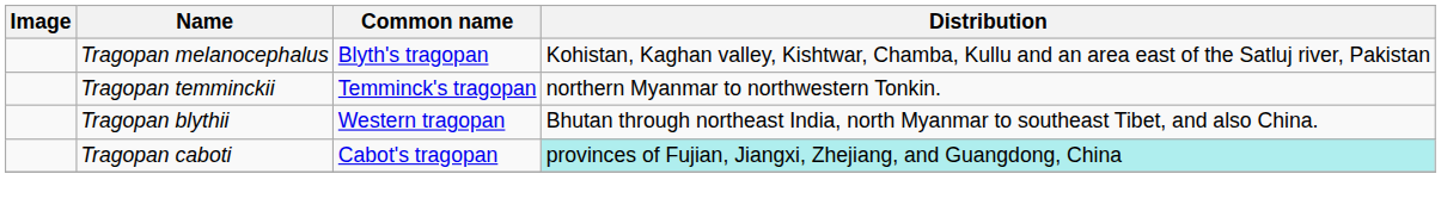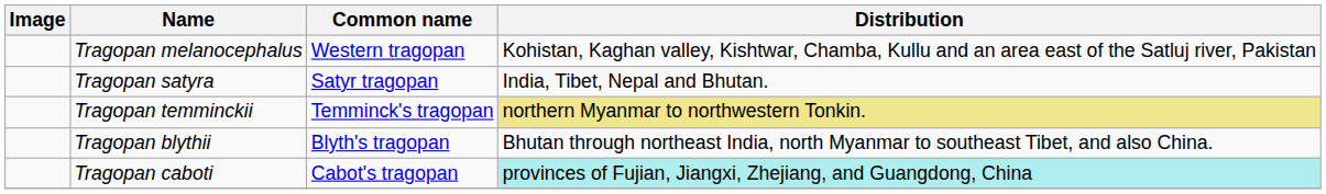 <table class="wikitable sortable">
 <tr>
 <th>Image</th>
 <th>Name</th>
 <th>Common name</th>
 <th>Distribution</th>
 </tr>
 <tr>
 <td></td>
 <td><em>Tragopan melanocephalus</em></td>
-<td><a href='#'>Blyth's tragopan</a></td>
+<td><a href='#'>Western tragopan</a></td>
 <td>Kohistan, Kaghan valley, Kishtwar, Chamba, Kullu and an area east of the Satluj river, Pakistan</td>
+</tr>
+<tr>
+<td></td>
+<td><em>Tragopan satyra</em></td>
+<td><a href='#'>Satyr tragopan</a></td>
+<td>India, Tibet, Nepal and Bhutan.</td>
 </tr>
 <tr>
 <td></td>
 <td><em>Tragopan temminckii</em></td>
 <td><a href='#'>Temminck's tragopan</a></td>
-<td>northern Myanmar to northwestern Tonkin.</td>
+<td style="background: khaki;">northern Myanmar to northwestern Tonkin.</td>
 </tr>
 <tr>
 <td></td>
 <td><em>Tragopan blythii</em></td>
-<td><a href='#'>Western tragopan</a></td>
+<td><a href='#'>Blyth's tragopan</a></td>
 <td>Bhutan through northeast India, north Myanmar to southeast Tibet, and also China.</td>
 </tr>
 <tr>
 <td></td>
 <td><em>Tragopan caboti</em></td>
 <td><a href='#'>Cabot's tragopan</a></td>
 <td style="background: paleturquoise;">provinces of Fujian, Jiangxi, Zhejiang, and Guangdong, China</td>
 </tr>
 <tr>
 </tr>
 </table>
